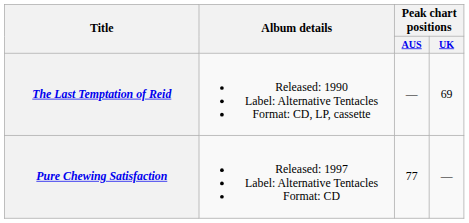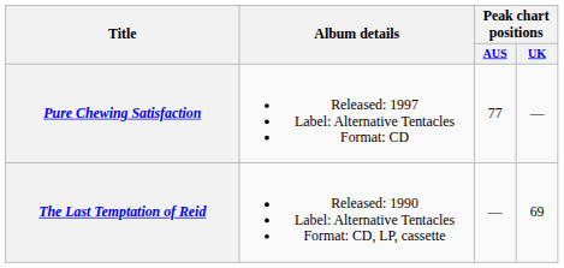 <table class="wikitable plainrowheaders" style="text-align:center;">
 <tr>
 <th scope="col" rowspan="2" style="width:16em;">Title</th>
 <th scope="col" rowspan="2" style="width:16em;">Album details</th>
 <th scope="col" colspan="2">Peak chart positions</th>
 </tr>
 <tr>
 <th scope="col" style="width:3em; font-size:85%"><a href='#'>AUS</a><br></th>
 <th scope="col" style="width:3em; font-size:85%"><a href='#'>UK</a><br></th>
 </tr>
 <tr>
+<th scope="row"><em><a href='#'>Pure Chewing Satisfaction</a></em></th>
+<td><br><ul><li>Released: 1997</li><li>Label: Alternative Tentacles</li><li>Format: CD</li></ul></td>
+<td>77</td>
+<td>—</td>
+</tr>
+<tr>
 <th scope="row"><em><a href='#'>The Last Temptation of Reid</a></em></th>
 <td><br><ul><li>Released: 1990</li><li>Label: Alternative Tentacles</li><li>Format: CD, LP, cassette</li></ul></td>
 <td>—</td>
 <td>69</td>
 </tr>
-<tr>
-<th scope="row"><em><a href='#'>Pure Chewing Satisfaction</a></em></th>
-<td><br><ul><li>Released: 1997</li><li>Label: Alternative Tentacles</li><li>Format: CD</li></ul></td>
-<td>77</td>
-<td>—</td>
-</tr>
 </table>
